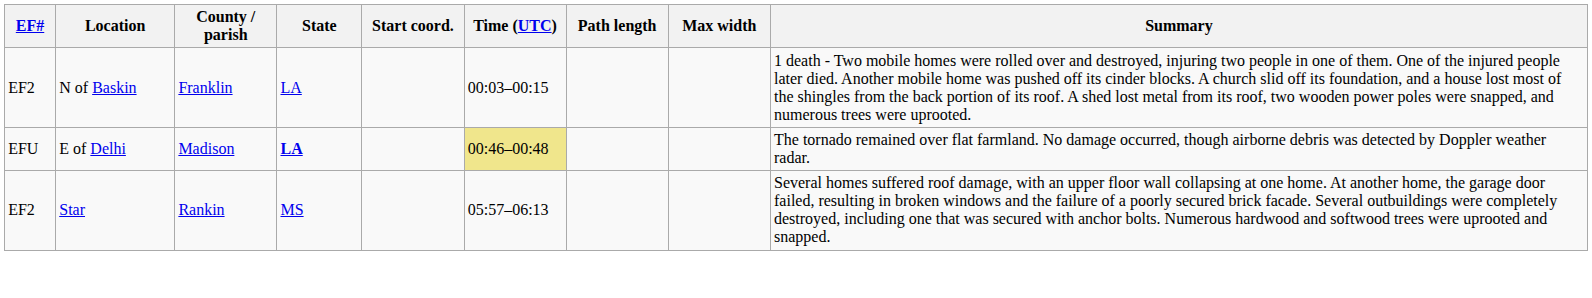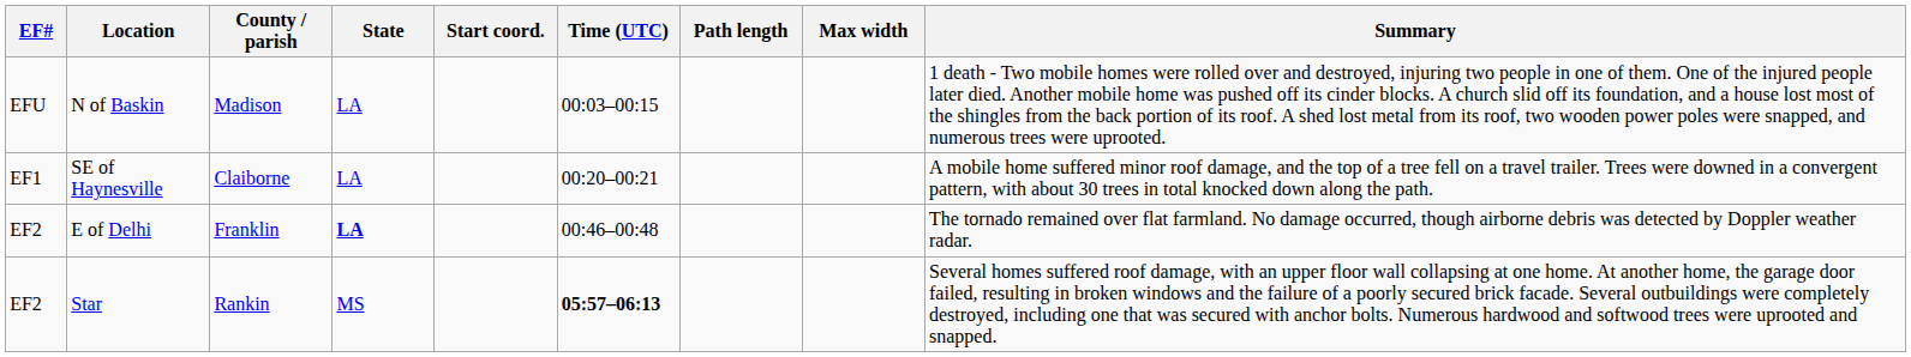 <table class="wikitable sortable" style="width:100%;">
 <tr>
 <th scope="col"  style="width:3%; text-align:center;"><a href='#'>EF#</a></th>
 <th scope="col"  style="width:7%; text-align:center;" class="unsortable">Location</th>
 <th scope="col"  style="width:6%; text-align:center;" class="unsortable">County / parish</th>
 <th scope="col"  style="width:5%; text-align:center;">State</th>
 <th scope="col"  style="width:6%; text-align:center;">Start coord.</th>
 <th scope="col"  style="width:6%; text-align:center;">Time (<a href='#'>UTC</a>)</th>
 <th scope="col"  style="width:6%; text-align:center;">Path length</th>
 <th scope="col"  style="width:6%; text-align:center;">Max width</th>
 <th scope="col" class="unsortable" style="width:48%; text-align:center;">Summary</th>
 </tr>
 <tr>
-<td bgcolor=>EF2</td>
+<td bgcolor=>EFU</td>
 <td>N of <a href='#'>Baskin</a></td>
-<td><a href='#'>Franklin</a></td>
+<td><a href='#'>Madison</a></td>
 <td><a href='#'>LA</a></td>
 <td></td>
 <td>00:03–00:15</td>
 <td></td>
 <td></td>
 <td>1 death - Two mobile homes were rolled over and destroyed, injuring two people in one of them. One of the injured people later died. Another mobile home was pushed off its cinder blocks. A church slid  off its foundation, and a house lost most of the shingles from the back portion of its roof. A shed lost metal from its roof, two wooden power poles were snapped, and numerous trees were uprooted.</td>
 </tr>
 <tr>
-<td bgcolor=>EFU</td>
+<td bgcolor=>EF1</td>
+<td>SE of <a href='#'>Haynesville</a></td>
+<td><a href='#'>Claiborne</a></td>
+<td><a href='#'>LA</a></td>
+<td></td>
+<td>00:20–00:21</td>
+<td></td>
+<td></td>
+<td>A mobile home suffered minor roof damage, and the top of a tree fell on a travel trailer. Trees were downed in a convergent pattern, with about 30 trees in total knocked down along the path.</td>
+</tr>
+<tr>
+<td bgcolor=>EF2</td>
 <td>E of <a href='#'>Delhi</a></td>
-<td><a href='#'>Madison</a></td>
+<td><a href='#'>Franklin</a></td>
 <td><strong><a href='#'>LA</a></strong></td>
 <td></td>
-<td style="background: khaki;">00:46–00:48</td>
+<td>00:46–00:48</td>
 <td></td>
 <td></td>
 <td>The tornado remained over flat farmland. No damage occurred, though airborne debris was detected by Doppler weather radar.</td>
 </tr>
 <tr>
 <td bgcolor=>EF2</td>
 <td><a href='#'>Star</a></td>
 <td><a href='#'>Rankin</a></td>
 <td><a href='#'>MS</a></td>
 <td></td>
-<td>05:57–06:13</td>
+<td><strong>05:57–06:13</strong></td>
 <td></td>
 <td></td>
 <td>Several homes suffered roof damage, with an upper floor wall collapsing at one home. At another home, the garage door failed, resulting in broken windows and the failure of a poorly secured brick facade. Several outbuildings were completely destroyed, including one that was secured with anchor bolts. Numerous hardwood and softwood trees were uprooted and snapped.</td>
 </tr>
 <tr>
 </tr>
 </table>
